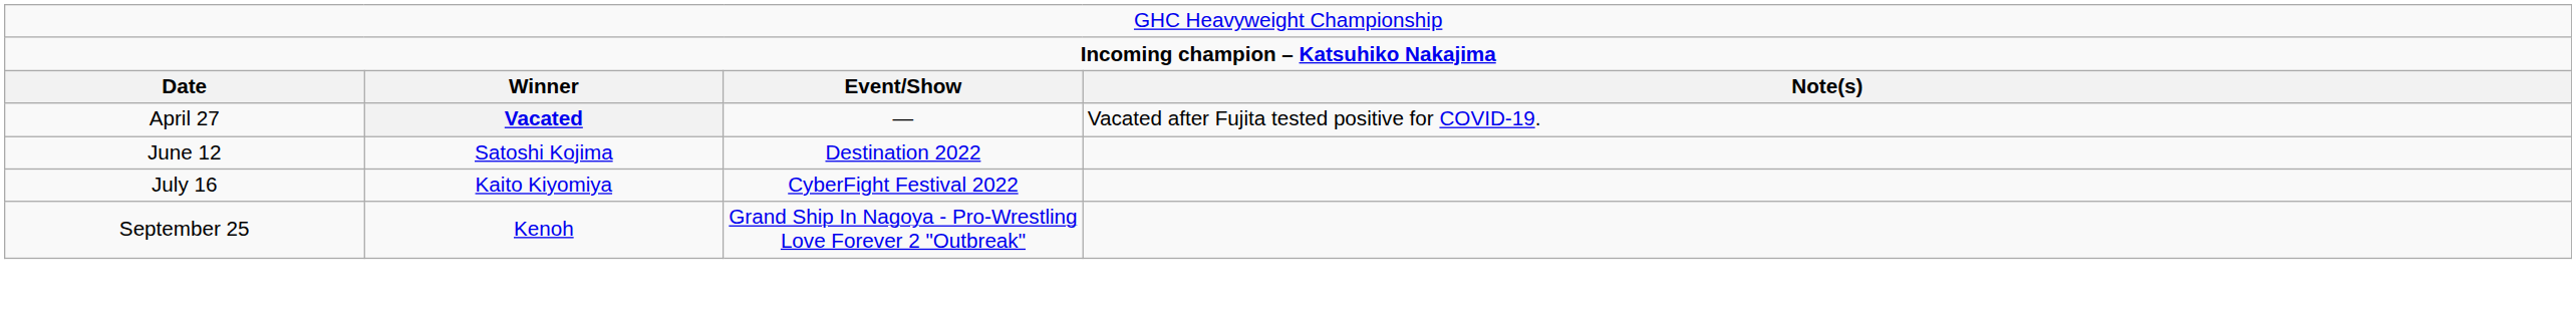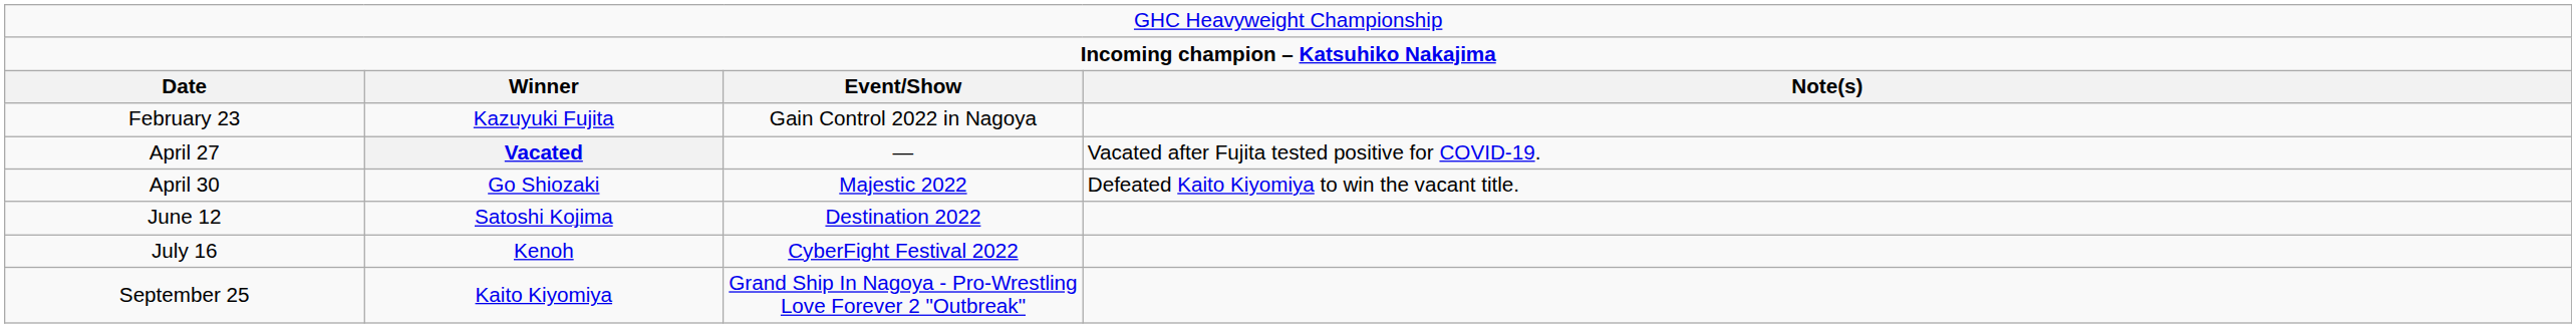 <table class="wikitable" style="text-align:center; width:100%;">
 <tr>
 <td colspan="4" style="text-align: center;"><a href='#'>GHC Heavyweight Championship</a></td>
 </tr>
 <tr>
 <td colspan="4" style="text-align: center;"><strong>Incoming champion – <a href='#'>Katsuhiko Nakajima</a></strong></td>
 </tr>
 <tr>
 <th width=14%>Date</th>
 <th width=14%>Winner</th>
 <th width=14%>Event/Show</th>
 <th width=58%>Note(s)</th>
 </tr>
 <tr>
+<td>February 23</td>
+<td><a href='#'>Kazuyuki Fujita</a></td>
+<td>Gain Control 2022 in Nagoya</td>
+<td></td>
+</tr>
+<tr>
 <td>April 27</td>
 <th><a href='#'>Vacated</a></th>
 <td>—</td>
 <td align=left>Vacated after Fujita tested positive for <a href='#'>COVID-19</a>.</td>
+</tr>
+<tr>
+<td>April 30</td>
+<td><a href='#'>Go Shiozaki</a></td>
+<td><a href='#'>Majestic 2022</a></td>
+<td align=left>Defeated <a href='#'>Kaito Kiyomiya</a> to win the vacant title.</td>
 </tr>
 <tr>
 <td>June 12</td>
 <td><a href='#'>Satoshi Kojima</a></td>
 <td><a href='#'>Destination 2022</a></td>
 <td></td>
 </tr>
 <tr>
 <td>July 16</td>
-<td><a href='#'>Kaito Kiyomiya</a></td>
+<td><a href='#'>Kenoh</a></td>
 <td><a href='#'>CyberFight Festival 2022</a></td>
 <td></td>
 </tr>
 <tr>
 <td>September 25</td>
-<td><a href='#'>Kenoh</a></td>
+<td><a href='#'>Kaito Kiyomiya</a></td>
 <td><a href='#'>Grand Ship In Nagoya - Pro-Wrestling Love Forever 2 "Outbreak"</a></td>
 <td></td>
 </tr>
 </table>
